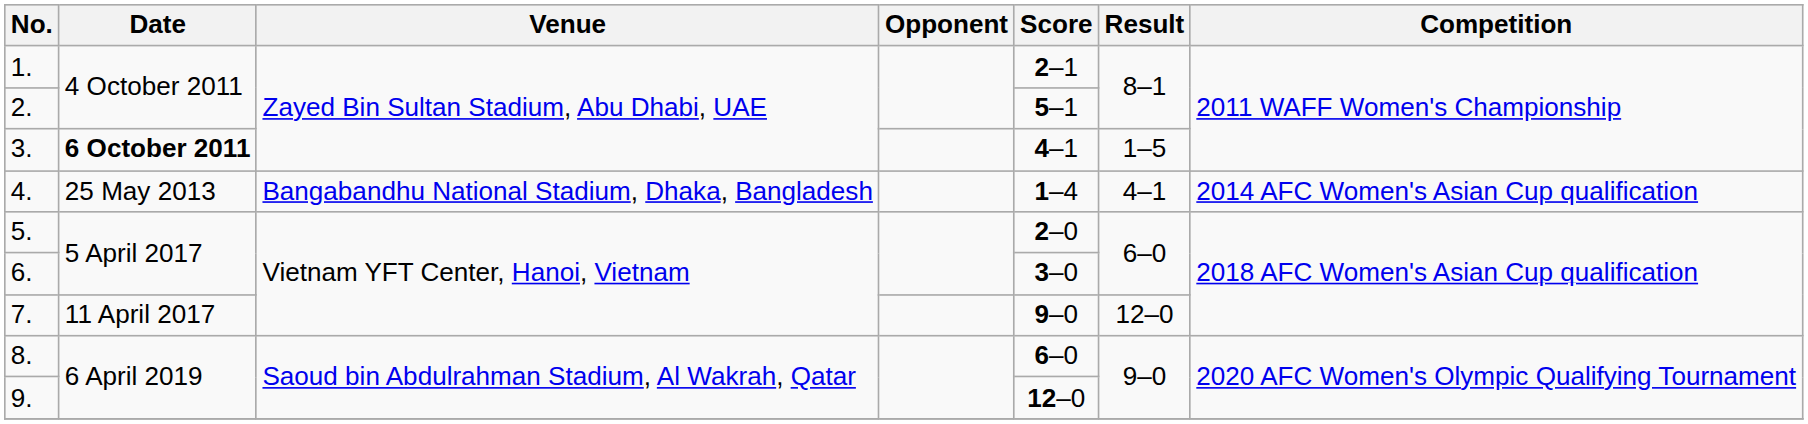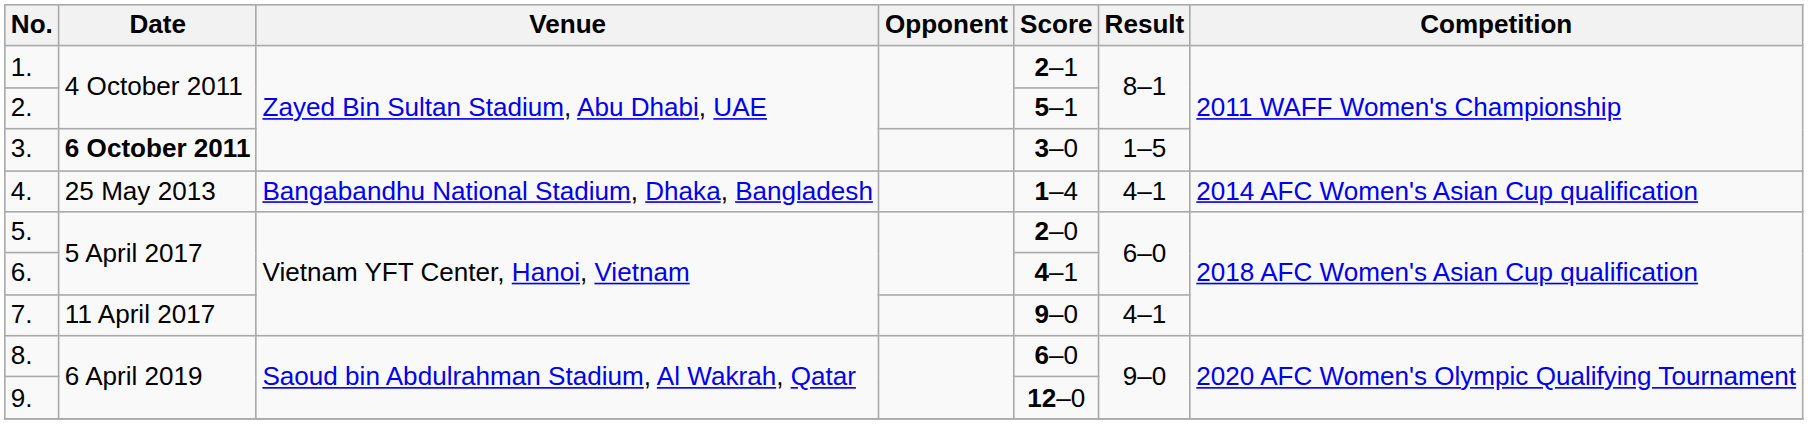 <table class="wikitable">
 <tr>
 <th>No.</th>
 <th>Date</th>
 <th>Venue</th>
 <th>Opponent</th>
 <th>Score</th>
 <th>Result</th>
 <th>Competition</th>
 </tr>
 <tr>
 <td>1.</td>
 <td rowspan=2>4 October 2011</td>
 <td rowspan=3><a href='#'>Zayed Bin Sultan Stadium</a>, <a href='#'>Abu Dhabi</a>, <a href='#'>UAE</a></td>
 <td rowspan=2></td>
 <td align=center><strong>2</strong>–1</td>
 <td rowspan=2 align=center>8–1</td>
 <td rowspan=3><a href='#'>2011 WAFF Women's Championship</a></td>
 </tr>
 <tr>
 <td>2.</td>
 <td align=center><strong>5</strong>–1</td>
 </tr>
 <tr>
 <td>3.</td>
 <td><strong>6 October 2011</strong></td>
 <td></td>
-<td align=center><strong>4</strong>–1</td>
+<td align=center><strong>3</strong>–0</td>
 <td align=center>1–5</td>
 </tr>
 <tr>
 <td>4.</td>
 <td>25 May 2013</td>
 <td><a href='#'>Bangabandhu National Stadium</a>, <a href='#'>Dhaka</a>, <a href='#'>Bangladesh</a></td>
 <td></td>
 <td align=center><strong>1</strong>–4</td>
 <td align=center>4–1</td>
 <td><a href='#'>2014 AFC Women's Asian Cup qualification</a></td>
 </tr>
 <tr>
 <td>5.</td>
 <td rowspan=2>5 April 2017</td>
 <td rowspan=3>Vietnam YFT Center, <a href='#'>Hanoi</a>, <a href='#'>Vietnam</a></td>
 <td rowspan=2></td>
 <td align=center><strong>2</strong>–0</td>
 <td rowspan=2 align=center>6–0</td>
 <td rowspan=3><a href='#'>2018 AFC Women's Asian Cup qualification</a></td>
 </tr>
 <tr>
 <td>6.</td>
-<td align=center><strong>3</strong>–0</td>
+<td align=center><strong>4</strong>–1</td>
 </tr>
 <tr>
 <td>7.</td>
 <td>11 April 2017</td>
 <td></td>
 <td align=center><strong>9</strong>–0</td>
-<td align=center>12–0</td>
+<td align=center>4–1</td>
 </tr>
 <tr>
 <td>8.</td>
 <td rowspan=2>6 April 2019</td>
 <td rowspan=2><a href='#'>Saoud bin Abdulrahman Stadium</a>, <a href='#'>Al Wakrah</a>, <a href='#'>Qatar</a></td>
 <td rowspan=2></td>
 <td align=center><strong>6</strong>–0</td>
 <td rowspan=2 align=center>9–0</td>
 <td rowspan=2><a href='#'>2020 AFC Women's Olympic Qualifying Tournament</a></td>
 </tr>
 <tr>
 <td>9.</td>
 <td align=center><strong>12</strong>–0</td>
 </tr>
 <tr>
 </tr>
 </table>
